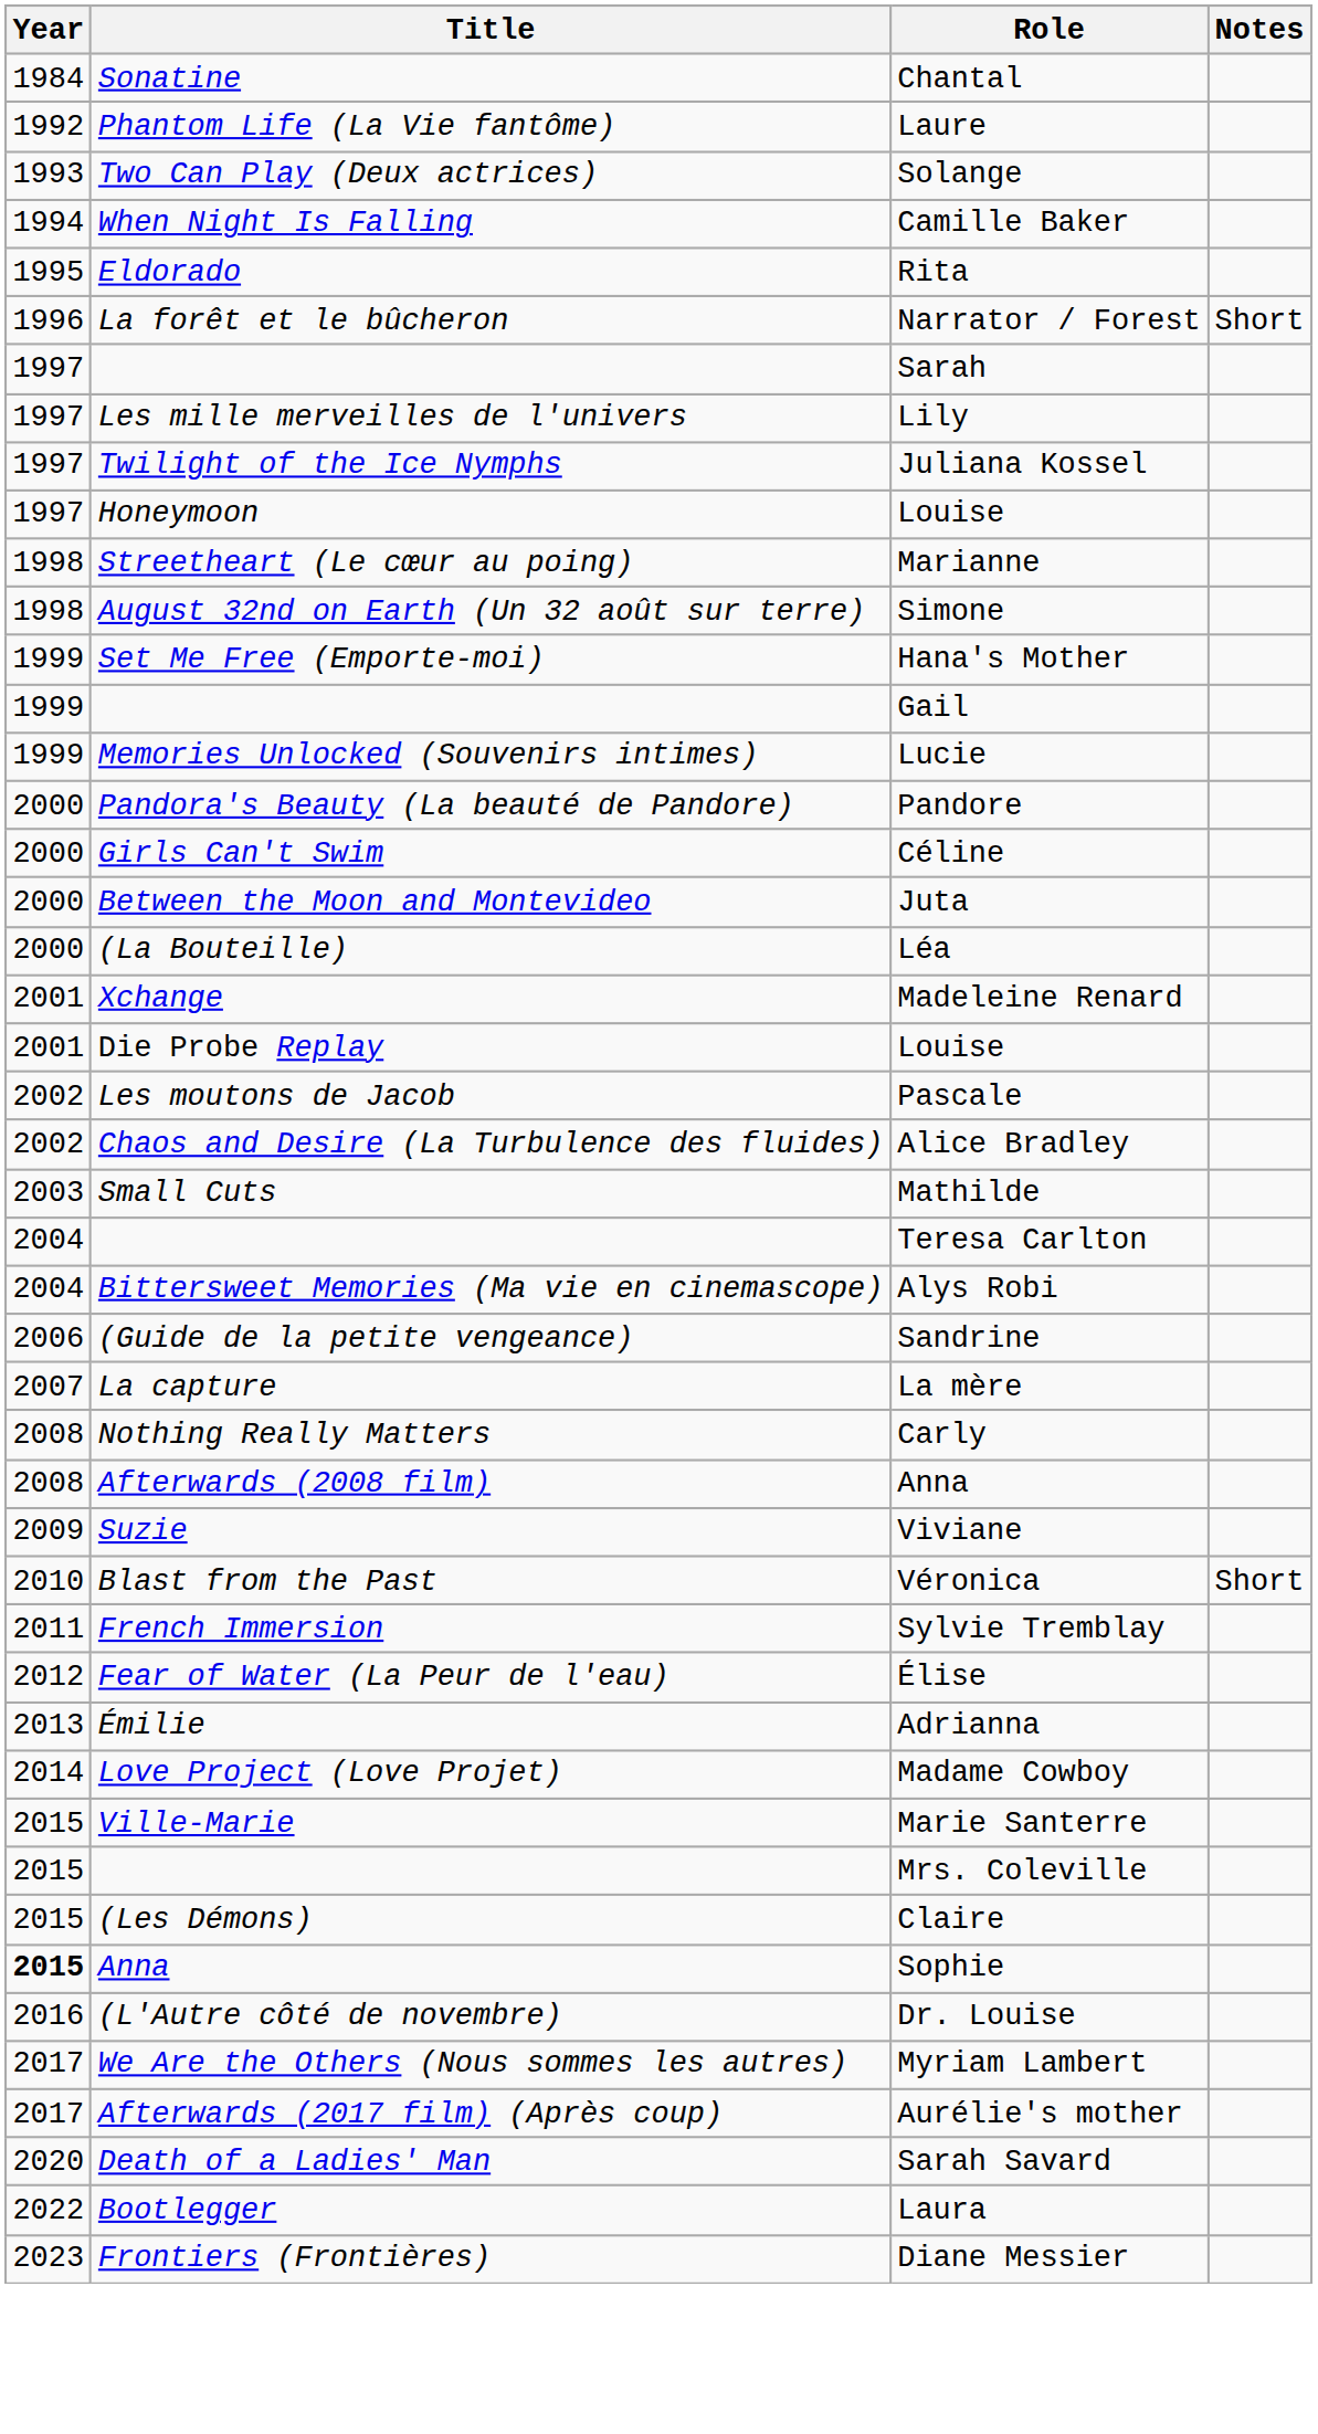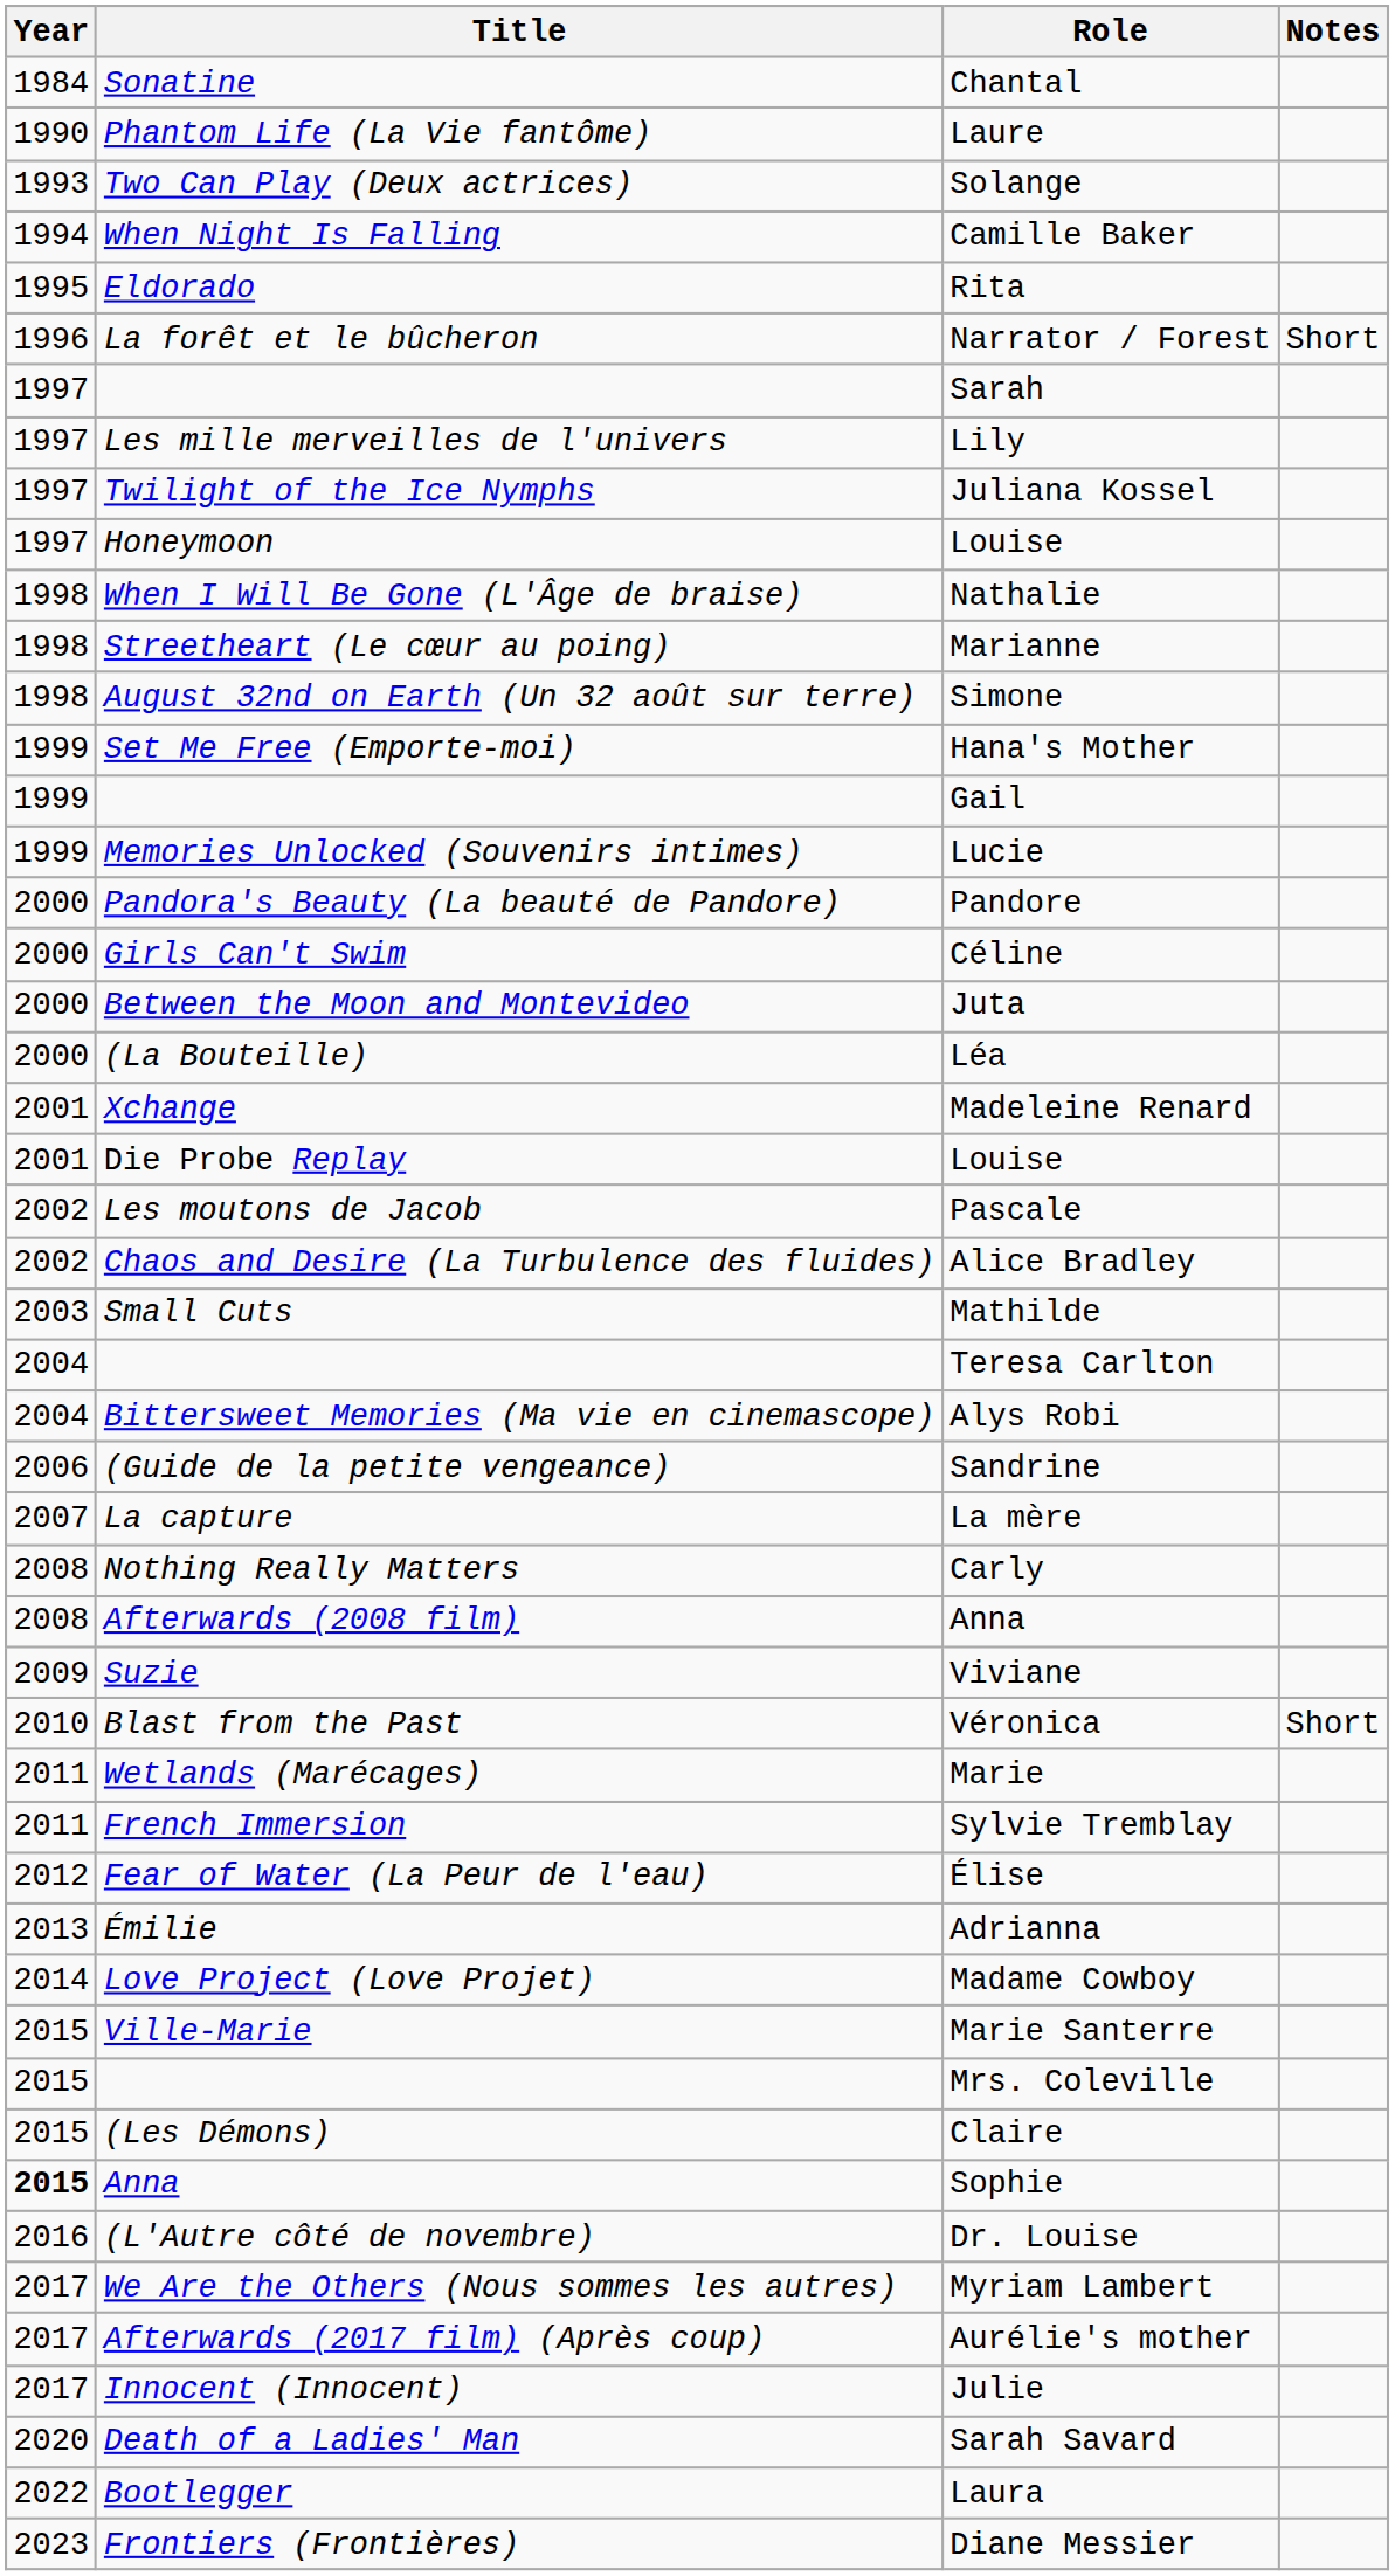 <table class="wikitable sortable">
 <tr>
 <th>Year</th>
 <th>Title</th>
 <th>Role</th>
 <th class="unsortable">Notes</th>
 </tr>
 <tr>
 <td>1984</td>
 <td><em><a href='#'>Sonatine</a></em></td>
 <td>Chantal</td>
 <td></td>
 </tr>
 <tr>
-<td>1992</td>
+<td>1990</td>
 <td><em><a href='#'>Phantom Life</a> (La Vie fantôme)</em></td>
 <td>Laure</td>
 <td></td>
 </tr>
 <tr>
 <td>1993</td>
 <td><em><a href='#'>Two Can Play</a> (Deux actrices)</em></td>
 <td>Solange</td>
 <td></td>
 </tr>
 <tr>
 <td>1994</td>
 <td><em><a href='#'>When Night Is Falling</a></em></td>
 <td>Camille Baker</td>
 <td></td>
 </tr>
 <tr>
 <td>1995</td>
 <td><em><a href='#'>Eldorado</a></em></td>
 <td>Rita</td>
 <td></td>
 </tr>
 <tr>
 <td>1996</td>
 <td><em>La forêt et le bûcheron</em></td>
 <td>Narrator / Forest</td>
 <td>Short</td>
 </tr>
 <tr>
 <td>1997</td>
 <td><em></em></td>
 <td>Sarah</td>
 <td></td>
 </tr>
 <tr>
 <td>1997</td>
 <td><em>Les mille merveilles de l'univers</em></td>
 <td>Lily</td>
 <td></td>
 </tr>
 <tr>
 <td>1997</td>
 <td><em><a href='#'>Twilight of the Ice Nymphs</a></em></td>
 <td>Juliana Kossel</td>
 <td></td>
 </tr>
 <tr>
 <td>1997</td>
 <td><em>Honeymoon</em></td>
 <td>Louise</td>
+<td></td>
+</tr>
+<tr>
+<td>1998</td>
+<td><em><a href='#'>When I Will Be Gone</a> (L'Âge de braise)</em></td>
+<td>Nathalie</td>
 <td></td>
 </tr>
 <tr>
 <td>1998</td>
 <td><em><a href='#'>Streetheart</a> (Le cœur au poing)</em></td>
 <td>Marianne</td>
 <td></td>
 </tr>
 <tr>
 <td>1998</td>
 <td><em><a href='#'>August 32nd on Earth</a> (Un 32 août sur terre)</em></td>
 <td>Simone</td>
 <td></td>
 </tr>
 <tr>
 <td>1999</td>
 <td><em><a href='#'>Set Me Free</a> (Emporte-moi)</em></td>
 <td>Hana's Mother</td>
 <td></td>
 </tr>
 <tr>
 <td>1999</td>
 <td><em></em></td>
 <td>Gail</td>
 <td></td>
 </tr>
 <tr>
 <td>1999</td>
 <td><em><a href='#'>Memories Unlocked</a> (Souvenirs intimes)</em></td>
 <td>Lucie</td>
 <td></td>
 </tr>
 <tr>
 <td>2000</td>
 <td><em><a href='#'>Pandora's Beauty</a> (La beauté de Pandore)</em></td>
 <td>Pandore</td>
 <td></td>
 </tr>
 <tr>
 <td>2000</td>
 <td><em><a href='#'>Girls Can't Swim</a></em></td>
 <td>Céline</td>
 <td></td>
 </tr>
 <tr>
 <td>2000</td>
 <td><em><a href='#'>Between the Moon and Montevideo</a></em></td>
 <td>Juta</td>
 <td></td>
 </tr>
 <tr>
 <td>2000</td>
 <td><em> (La Bouteille)</em></td>
 <td>Léa</td>
 <td></td>
 </tr>
 <tr>
 <td>2001</td>
 <td><em><a href='#'>Xchange</a></em></td>
 <td>Madeleine Renard</td>
 <td></td>
 </tr>
 <tr>
 <td>2001</td>
 <td>Die Probe <em><a href='#'>Replay</a></em></td>
 <td>Louise</td>
 <td></td>
 </tr>
 <tr>
 <td>2002</td>
 <td><em>Les moutons de Jacob</em></td>
 <td>Pascale</td>
 <td></td>
 </tr>
 <tr>
 <td>2002</td>
 <td><em><a href='#'>Chaos and Desire</a> (La Turbulence des fluides)</em></td>
 <td>Alice Bradley</td>
 <td></td>
 </tr>
 <tr>
 <td>2003</td>
 <td><em>Small Cuts</em></td>
 <td>Mathilde</td>
 <td></td>
 </tr>
 <tr>
 <td>2004</td>
 <td><em></em></td>
 <td>Teresa Carlton</td>
 <td></td>
 </tr>
 <tr>
 <td>2004</td>
 <td><em><a href='#'>Bittersweet Memories</a> (Ma vie en cinemascope)</em></td>
 <td>Alys Robi</td>
 <td></td>
 </tr>
 <tr>
 <td>2006</td>
 <td><em> (Guide de la petite vengeance)</em></td>
 <td>Sandrine</td>
 <td></td>
 </tr>
 <tr>
 <td>2007</td>
 <td><em>La capture</em></td>
 <td>La mère</td>
 <td></td>
 </tr>
 <tr>
 <td>2008</td>
 <td><em>Nothing Really Matters</em></td>
 <td>Carly</td>
 <td></td>
 </tr>
 <tr>
 <td>2008</td>
 <td><em><a href='#'>Afterwards (2008 film)</a></em></td>
 <td>Anna</td>
 <td></td>
 </tr>
 <tr>
 <td>2009</td>
 <td><em><a href='#'>Suzie</a></em></td>
 <td>Viviane</td>
 <td></td>
 </tr>
 <tr>
 <td>2010</td>
 <td><em>Blast from the Past</em></td>
 <td>Véronica</td>
 <td>Short</td>
 </tr>
 <tr>
 <td>2011</td>
+<td><em><a href='#'>Wetlands</a> (Marécages)</em></td>
+<td>Marie</td>
+<td></td>
+</tr>
+<tr>
+<td>2011</td>
 <td><em><a href='#'>French Immersion</a></em></td>
 <td>Sylvie Tremblay</td>
 <td></td>
 </tr>
 <tr>
 <td>2012</td>
 <td><em><a href='#'>Fear of Water</a> (La Peur de l'eau)</em></td>
 <td>Élise</td>
 <td></td>
 </tr>
 <tr>
 <td>2013</td>
 <td><em>Émilie</em></td>
 <td>Adrianna</td>
 <td></td>
 </tr>
 <tr>
 <td>2014</td>
 <td><em><a href='#'>Love Project</a> (Love Projet)</em></td>
 <td>Madame Cowboy</td>
 <td></td>
 </tr>
 <tr>
 <td>2015</td>
 <td><em><a href='#'>Ville-Marie</a></em></td>
 <td>Marie Santerre</td>
 <td></td>
 </tr>
 <tr>
 <td>2015</td>
 <td><em></em></td>
 <td>Mrs. Coleville</td>
 <td></td>
 </tr>
 <tr>
 <td>2015</td>
 <td><em> (Les Démons)</em></td>
 <td>Claire</td>
 <td></td>
 </tr>
 <tr>
 <td><strong>2015</strong></td>
 <td><em><a href='#'>Anna</a></em></td>
 <td>Sophie</td>
 <td></td>
 </tr>
 <tr>
 <td>2016</td>
 <td><em> (L'Autre côté de novembre)</em></td>
 <td>Dr. Louise</td>
 <td></td>
 </tr>
 <tr>
 <td>2017</td>
 <td><em><a href='#'>We Are the Others</a> (Nous sommes les autres)</em></td>
 <td>Myriam Lambert</td>
 <td></td>
 </tr>
 <tr>
 <td>2017</td>
 <td><em><a href='#'>Afterwards (2017 film)</a> (Après coup)</em></td>
 <td>Aurélie's mother</td>
 <td></td>
 </tr>
 <tr>
+<td>2017</td>
+<td><em><a href='#'>Innocent</a> (Innocent)</em></td>
+<td>Julie</td>
+<td></td>
+</tr>
+<tr>
 <td>2020</td>
 <td><em><a href='#'>Death of a Ladies' Man</a></em></td>
 <td>Sarah Savard</td>
 <td></td>
 </tr>
 <tr>
 <td>2022</td>
 <td><em><a href='#'>Bootlegger</a></em></td>
 <td>Laura</td>
 <td></td>
 </tr>
 <tr>
 <td>2023</td>
 <td><em><a href='#'>Frontiers</a> (Frontières)</em></td>
 <td>Diane Messier</td>
 <td></td>
 </tr>
 </table>
